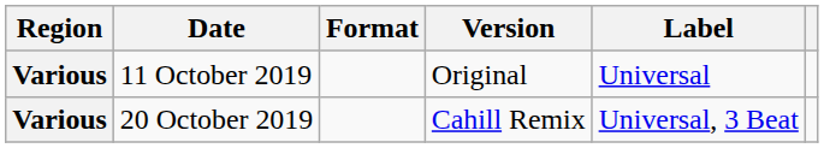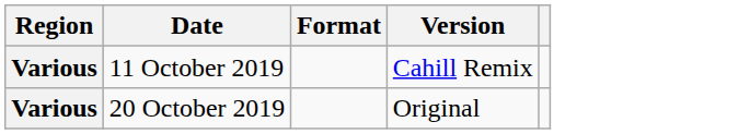 <table class="wikitable plainrowheaders">
 <tr>
 <th>Region</th>
 <th>Date</th>
 <th>Format</th>
 <th>Version</th>
-<th>Label</th>
 <th scope="col"></th>
 </tr>
 <tr>
 <th scope="row">Various</th>
 <td>11 October 2019</td>
 <td></td>
-<td>Original</td>
-<td><a href='#'>Universal</a></td>
+<td><a href='#'>Cahill</a> Remix</td>
 <td></td>
 </tr>
 <tr>
 <th scope="row">Various</th>
 <td>20 October 2019</td>
 <td></td>
-<td><a href='#'>Cahill</a> Remix</td>
-<td><a href='#'>Universal</a>, <a href='#'>3 Beat</a></td>
+<td>Original</td>
 <td></td>
 </tr>
 </table>
